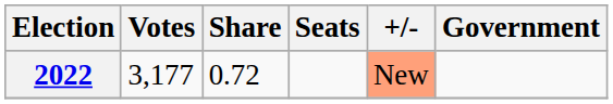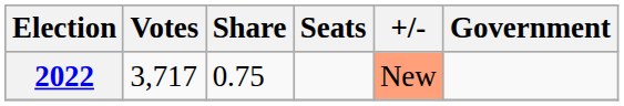 <table class="wikitable">
 <tr>
 <th>Election</th>
 <th>Votes</th>
 <th>Share</th>
 <th>Seats</th>
 <th>+/-</th>
 <th>Government</th>
 </tr>
 <tr>
 <th><a href='#'>2022</a></th>
-<td>3,177</td>
-<td>0.72</td>
+<td>3,717</td>
+<td>0.75</td>
 <td></td>
 <td style="background: lightsalmon;">New</td>
 <td></td>
 </tr>
 <tr>
 </tr>
 </table>
